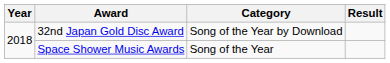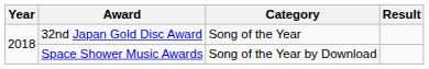 <table class="wikitable">
 <tr>
 <th>Year</th>
 <th>Award</th>
 <th>Category</th>
 <th>Result</th>
 </tr>
 <tr>
 <td rowspan="2">2018</td>
 <td>32nd <a href='#'>Japan Gold Disc Award</a></td>
-<td>Song of the Year by Download</td>
+<td>Song of the Year</td>
 <td></td>
 </tr>
 <tr>
 <td><a href='#'>Space Shower Music Awards</a></td>
-<td>Song of the Year</td>
+<td>Song of the Year by Download</td>
 <td></td>
 </tr>
 </table>
